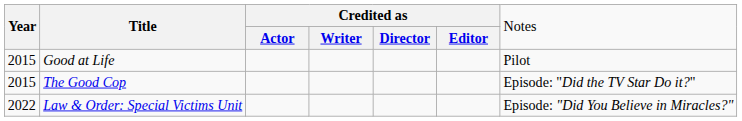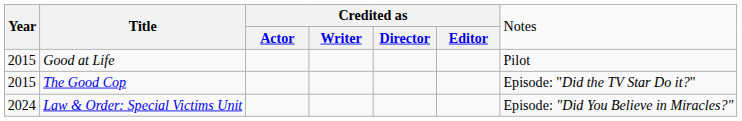 <table class="wikitable sortable" style="white-space:nowrap">
 <tr>
 <th rowspan="2" style="width:33px;">Year</th>
 <th rowspan="2" style="width:100px;">Title</th>
 <th colspan="4">Credited as</th>
 <td rowspan="2">Notes</td>
 </tr>
 <tr>
 <th style="width:65px;"><a href='#'>Actor</a></th>
 <th style="width:65px;"><a href='#'>Writer</a></th>
 <th style="width:65px;"><a href='#'>Director</a></th>
 <th style="width:65px;"><a href='#'>Editor</a></th>
 </tr>
 <tr>
 <td>2015</td>
 <td><em>Good at Life</em></td>
 <td></td>
 <td></td>
 <td></td>
 <td></td>
 <td>Pilot</td>
 </tr>
 <tr>
 <td>2015</td>
 <td><em><a href='#'>The Good Cop</a></em></td>
 <td></td>
 <td></td>
 <td></td>
 <td></td>
 <td>Episode: "<em>Did the TV Star Do it?</em>"</td>
 </tr>
 <tr>
-<td>2022</td>
+<td>2024</td>
 <td><em><a href='#'>Law & Order: Special Victims Unit</a></em></td>
 <td></td>
 <td></td>
 <td></td>
 <td></td>
 <td>Episode: <em>"Did You Believe in Miracles?"</em></td>
 </tr>
 </table>
